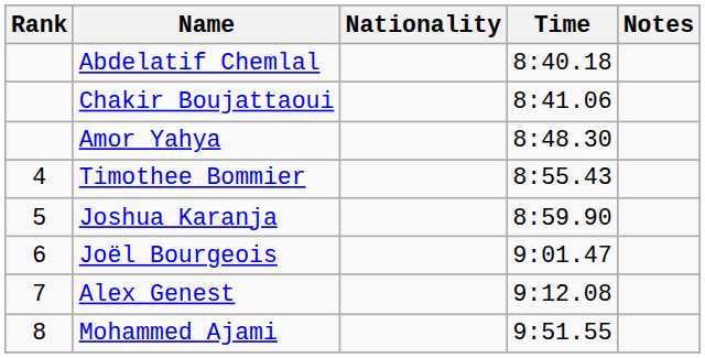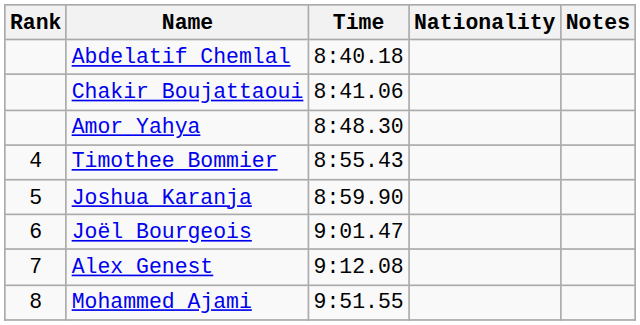 <table class="wikitable sortable" style="text-align:center">
 <tr>
 <th>Rank</th>
 <th>Name</th>
+<th>Time</th>
 <th>Nationality</th>
-<th>Time</th>
 <th>Notes</th>
 </tr>
 <tr>
 <td></td>
 <td align=left><a href='#'>Abdelatif Chemlal</a></td>
+<td>8:40.18</td>
 <td align=left></td>
-<td>8:40.18</td>
 <td></td>
 </tr>
 <tr>
 <td></td>
 <td align=left><a href='#'>Chakir Boujattaoui</a></td>
+<td>8:41.06</td>
 <td align=left></td>
-<td>8:41.06</td>
 <td></td>
 </tr>
 <tr>
 <td></td>
 <td align=left><a href='#'>Amor Yahya</a></td>
+<td>8:48.30</td>
 <td align=left></td>
-<td>8:48.30</td>
 <td></td>
 </tr>
 <tr>
 <td>4</td>
 <td align=left><a href='#'>Timothee Bommier</a></td>
+<td>8:55.43</td>
 <td align=left></td>
-<td>8:55.43</td>
 <td></td>
 </tr>
 <tr>
 <td>5</td>
 <td align=left><a href='#'>Joshua Karanja</a></td>
+<td>8:59.90</td>
 <td align=left></td>
-<td>8:59.90</td>
 <td></td>
 </tr>
 <tr>
 <td>6</td>
 <td align=left><a href='#'>Joël Bourgeois</a></td>
+<td>9:01.47</td>
 <td align=left></td>
-<td>9:01.47</td>
 <td></td>
 </tr>
 <tr>
 <td>7</td>
 <td align=left><a href='#'>Alex Genest</a></td>
+<td>9:12.08</td>
 <td align=left></td>
-<td>9:12.08</td>
 <td></td>
 </tr>
 <tr>
 <td>8</td>
 <td align=left><a href='#'>Mohammed Ajami</a></td>
+<td>9:51.55</td>
 <td align=left></td>
-<td>9:51.55</td>
 <td></td>
 </tr>
 </table>
